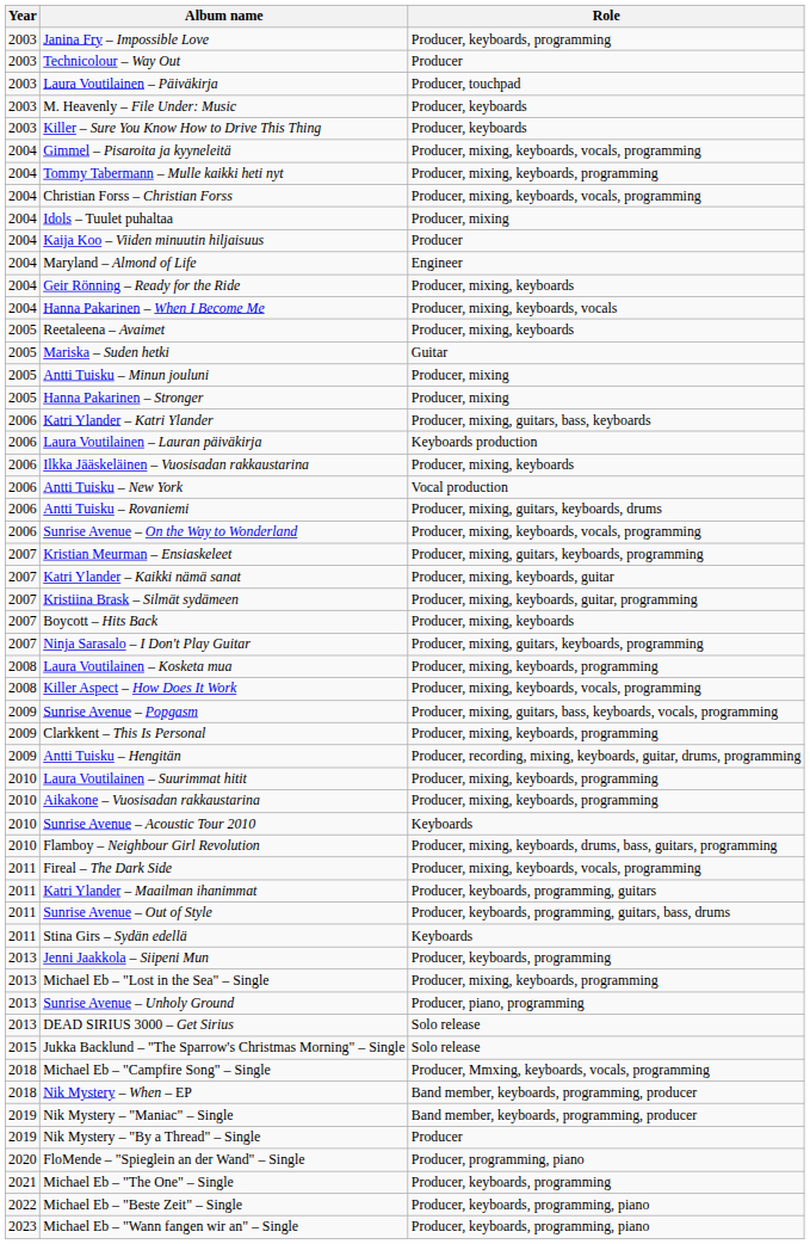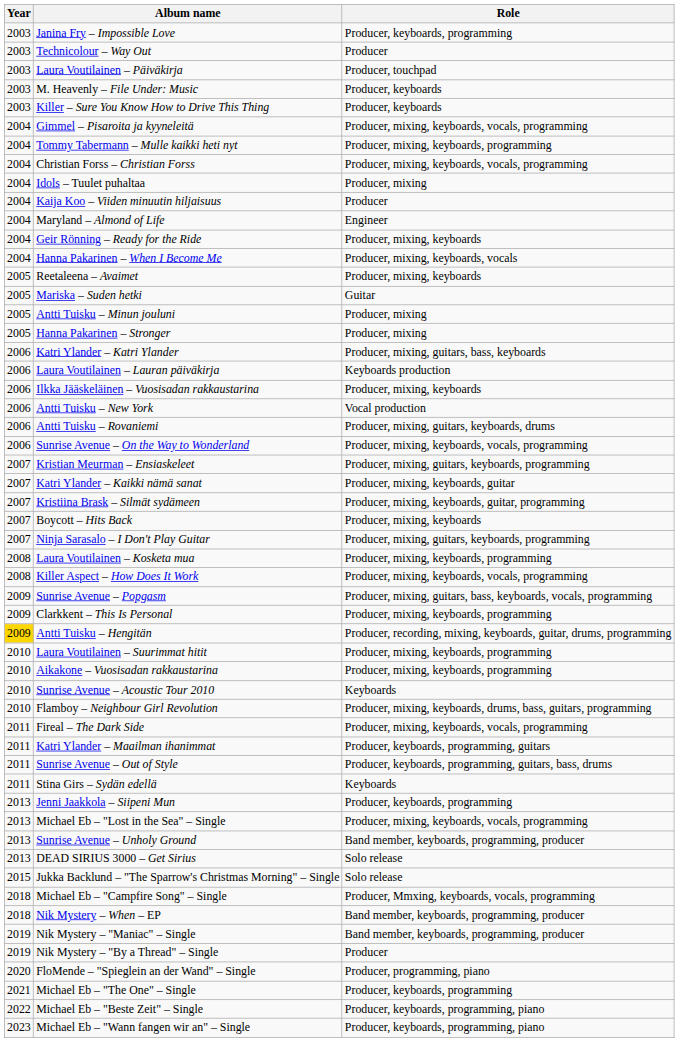 <table class="wikitable">
 <tr>
 <th>Year</th>
 <th>Album name</th>
 <th>Role</th>
 </tr>
 <tr>
 <td>2003</td>
 <td><a href='#'>Janina Fry</a> – <em>Impossible Love</em></td>
 <td>Producer, keyboards, programming</td>
 </tr>
 <tr>
 <td>2003</td>
 <td><a href='#'>Technicolour</a> – <em>Way Out</em></td>
 <td>Producer</td>
 </tr>
 <tr>
 <td>2003</td>
 <td><a href='#'>Laura Voutilainen</a> – <em>Päiväkirja</em></td>
 <td>Producer, touchpad</td>
 </tr>
 <tr>
 <td>2003</td>
 <td>M. Heavenly – <em>File Under: Music</em></td>
 <td>Producer, keyboards</td>
 </tr>
 <tr>
 <td>2003</td>
 <td><a href='#'>Killer</a> – <em>Sure You Know How to Drive This Thing</em></td>
 <td>Producer, keyboards</td>
 </tr>
 <tr>
 <td>2004</td>
 <td><a href='#'>Gimmel</a> – <em>Pisaroita ja kyyneleitä</em></td>
 <td>Producer, mixing, keyboards, vocals, programming</td>
 </tr>
 <tr>
 <td>2004</td>
 <td><a href='#'>Tommy Tabermann</a> – <em>Mulle kaikki heti nyt</em></td>
 <td>Producer, mixing, keyboards, programming</td>
 </tr>
 <tr>
 <td>2004</td>
 <td>Christian Forss – <em>Christian Forss</em></td>
 <td>Producer, mixing, keyboards, vocals, programming</td>
 </tr>
 <tr>
 <td>2004</td>
 <td><a href='#'>Idols</a> – Tuulet puhaltaa</td>
 <td>Producer, mixing</td>
 </tr>
 <tr>
 <td>2004</td>
 <td><a href='#'>Kaija Koo</a> – <em>Viiden minuutin hiljaisuus</em></td>
 <td>Producer</td>
 </tr>
 <tr>
 <td>2004</td>
 <td>Maryland – <em>Almond of Life</em></td>
 <td>Engineer</td>
 </tr>
 <tr>
 <td>2004</td>
 <td><a href='#'>Geir Rönning</a> – <em>Ready for the Ride</em></td>
 <td>Producer, mixing, keyboards</td>
 </tr>
 <tr>
 <td>2004</td>
 <td><a href='#'>Hanna Pakarinen</a> – <em><a href='#'>When I Become Me</a></em></td>
 <td>Producer, mixing, keyboards, vocals</td>
 </tr>
 <tr>
 <td>2005</td>
 <td>Reetaleena – <em>Avaimet</em></td>
 <td>Producer, mixing, keyboards</td>
 </tr>
 <tr>
 <td>2005</td>
 <td><a href='#'>Mariska</a> – <em>Suden hetki</em></td>
 <td>Guitar</td>
 </tr>
 <tr>
 <td>2005</td>
 <td><a href='#'>Antti Tuisku</a> – <em>Minun jouluni</em></td>
 <td>Producer, mixing</td>
 </tr>
 <tr>
 <td>2005</td>
 <td><a href='#'>Hanna Pakarinen</a> – <em>Stronger</em></td>
 <td>Producer, mixing</td>
 </tr>
 <tr>
 <td>2006</td>
 <td><a href='#'>Katri Ylander</a> – <em>Katri Ylander</em></td>
 <td>Producer, mixing, guitars, bass, keyboards</td>
 </tr>
 <tr>
 <td>2006</td>
 <td><a href='#'>Laura Voutilainen</a> – <em>Lauran päiväkirja</em></td>
 <td>Keyboards production</td>
 </tr>
 <tr>
 <td>2006</td>
 <td><a href='#'>Ilkka Jääskeläinen</a> – <em>Vuosisadan rakkaustarina</em></td>
 <td>Producer, mixing, keyboards</td>
 </tr>
 <tr>
 <td>2006</td>
 <td><a href='#'>Antti Tuisku</a> – <em>New York</em></td>
 <td>Vocal production</td>
 </tr>
 <tr>
 <td>2006</td>
 <td><a href='#'>Antti Tuisku</a> – <em>Rovaniemi</em></td>
 <td>Producer, mixing, guitars, keyboards, drums</td>
 </tr>
 <tr>
 <td>2006</td>
 <td><a href='#'>Sunrise Avenue</a> – <em><a href='#'>On the Way to Wonderland</a></em></td>
 <td>Producer, mixing, keyboards, vocals, programming</td>
 </tr>
 <tr>
 <td>2007</td>
 <td><a href='#'>Kristian Meurman</a> – <em>Ensiaskeleet</em></td>
 <td>Producer, mixing, guitars, keyboards, programming</td>
 </tr>
 <tr>
 <td>2007</td>
 <td><a href='#'>Katri Ylander</a> – <em>Kaikki nämä sanat</em></td>
 <td>Producer, mixing, keyboards, guitar</td>
 </tr>
 <tr>
 <td>2007</td>
 <td><a href='#'>Kristiina Brask</a> – <em>Silmät sydämeen</em></td>
 <td>Producer, mixing, keyboards, guitar, programming</td>
 </tr>
 <tr>
 <td>2007</td>
 <td>Boycott – <em>Hits Back</em></td>
 <td>Producer, mixing, keyboards</td>
 </tr>
 <tr>
 <td>2007</td>
 <td><a href='#'>Ninja Sarasalo</a> – <em>I Don't Play Guitar</em></td>
 <td>Producer, mixing, guitars, keyboards, programming</td>
 </tr>
 <tr>
 <td>2008</td>
 <td><a href='#'>Laura Voutilainen</a> – <em>Kosketa mua</em></td>
 <td>Producer, mixing, keyboards, programming</td>
 </tr>
 <tr>
 <td>2008</td>
 <td><a href='#'>Killer Aspect</a> – <em><a href='#'>How Does It Work</a></em></td>
 <td>Producer, mixing, keyboards, vocals, programming</td>
 </tr>
 <tr>
 <td>2009</td>
 <td><a href='#'>Sunrise Avenue</a> – <em><a href='#'>Popgasm</a></em></td>
 <td>Producer, mixing, guitars, bass, keyboards, vocals, programming</td>
 </tr>
 <tr>
 <td>2009</td>
 <td>Clarkkent – <em>This Is Personal</em></td>
 <td>Producer, mixing, keyboards, programming</td>
 </tr>
 <tr>
-<td>2009</td>
+<td style="background: gold;">2009</td>
 <td><a href='#'>Antti Tuisku</a> – <em>Hengitän</em></td>
 <td>Producer, recording, mixing, keyboards, guitar, drums, programming</td>
 </tr>
 <tr>
 <td>2010</td>
 <td><a href='#'>Laura Voutilainen</a> – <em>Suurimmat hitit</em></td>
 <td>Producer, mixing, keyboards, programming</td>
 </tr>
 <tr>
 <td>2010</td>
 <td><a href='#'>Aikakone</a> – <em>Vuosisadan rakkaustarina</em></td>
 <td>Producer, mixing, keyboards, programming</td>
 </tr>
 <tr>
 <td>2010</td>
 <td><a href='#'>Sunrise Avenue</a> – <em>Acoustic Tour 2010</em></td>
 <td>Keyboards</td>
 </tr>
 <tr>
 <td>2010</td>
 <td>Flamboy – <em>Neighbour Girl Revolution</em></td>
 <td>Producer, mixing, keyboards, drums, bass, guitars, programming</td>
 </tr>
 <tr>
 <td>2011</td>
 <td>Fireal – <em>The Dark Side</em></td>
 <td>Producer, mixing, keyboards, vocals, programming</td>
 </tr>
 <tr>
 <td>2011</td>
 <td><a href='#'>Katri Ylander</a> – <em>Maailman ihanimmat</em></td>
 <td>Producer, keyboards, programming, guitars</td>
 </tr>
 <tr>
 <td>2011</td>
 <td><a href='#'>Sunrise Avenue</a> – <em>Out of Style</em></td>
 <td>Producer, keyboards, programming, guitars, bass, drums</td>
 </tr>
 <tr>
 <td>2011</td>
 <td>Stina Girs – <em>Sydän edellä</em></td>
 <td>Keyboards</td>
 </tr>
 <tr>
 <td>2013</td>
 <td><a href='#'>Jenni Jaakkola</a> – <em>Siipeni Mun</em></td>
 <td>Producer, keyboards, programming</td>
 </tr>
 <tr>
 <td>2013</td>
 <td>Michael Eb – "Lost in the Sea" – Single</td>
-<td>Producer, mixing, keyboards, programming</td>
+<td>Producer, mixing, keyboards, vocals, programming</td>
 </tr>
 <tr>
 <td>2013</td>
 <td><a href='#'>Sunrise Avenue</a> – <em>Unholy Ground</em></td>
-<td>Producer, piano, programming</td>
+<td>Band member, keyboards, programming, producer</td>
 </tr>
 <tr>
 <td>2013</td>
 <td>DEAD SIRIUS 3000 – <em>Get Sirius</em></td>
 <td>Solo release</td>
 </tr>
 <tr>
 <td>2015</td>
 <td>Jukka Backlund – "The Sparrow's Christmas Morning"  – Single</td>
 <td>Solo release</td>
 </tr>
 <tr>
 <td>2018</td>
 <td>Michael Eb – "Campfire Song"  – Single</td>
 <td>Producer, Mmxing, keyboards, vocals, programming</td>
 </tr>
 <tr>
 <td>2018</td>
 <td><a href='#'>Nik Mystery</a> – <em>When</em>  – EP</td>
 <td>Band member, keyboards, programming, producer</td>
 </tr>
 <tr>
 <td>2019</td>
 <td>Nik Mystery – "Maniac" – Single</td>
 <td>Band member, keyboards, programming, producer</td>
 </tr>
 <tr>
 <td>2019</td>
 <td>Nik Mystery – "By a Thread" – Single</td>
 <td>Producer</td>
 </tr>
 <tr>
 <td>2020</td>
 <td>FloMende – "Spieglein an der Wand" – Single</td>
 <td>Producer, programming, piano</td>
 </tr>
 <tr>
 <td>2021</td>
 <td>Michael Eb – "The One" – Single</td>
 <td>Producer, keyboards, programming</td>
 </tr>
 <tr>
 <td>2022</td>
 <td>Michael Eb – "Beste Zeit" – Single</td>
 <td>Producer, keyboards, programming, piano</td>
 </tr>
 <tr>
 <td>2023</td>
 <td>Michael Eb – "Wann fangen wir an" – Single</td>
 <td>Producer, keyboards, programming, piano</td>
 </tr>
 </table>
